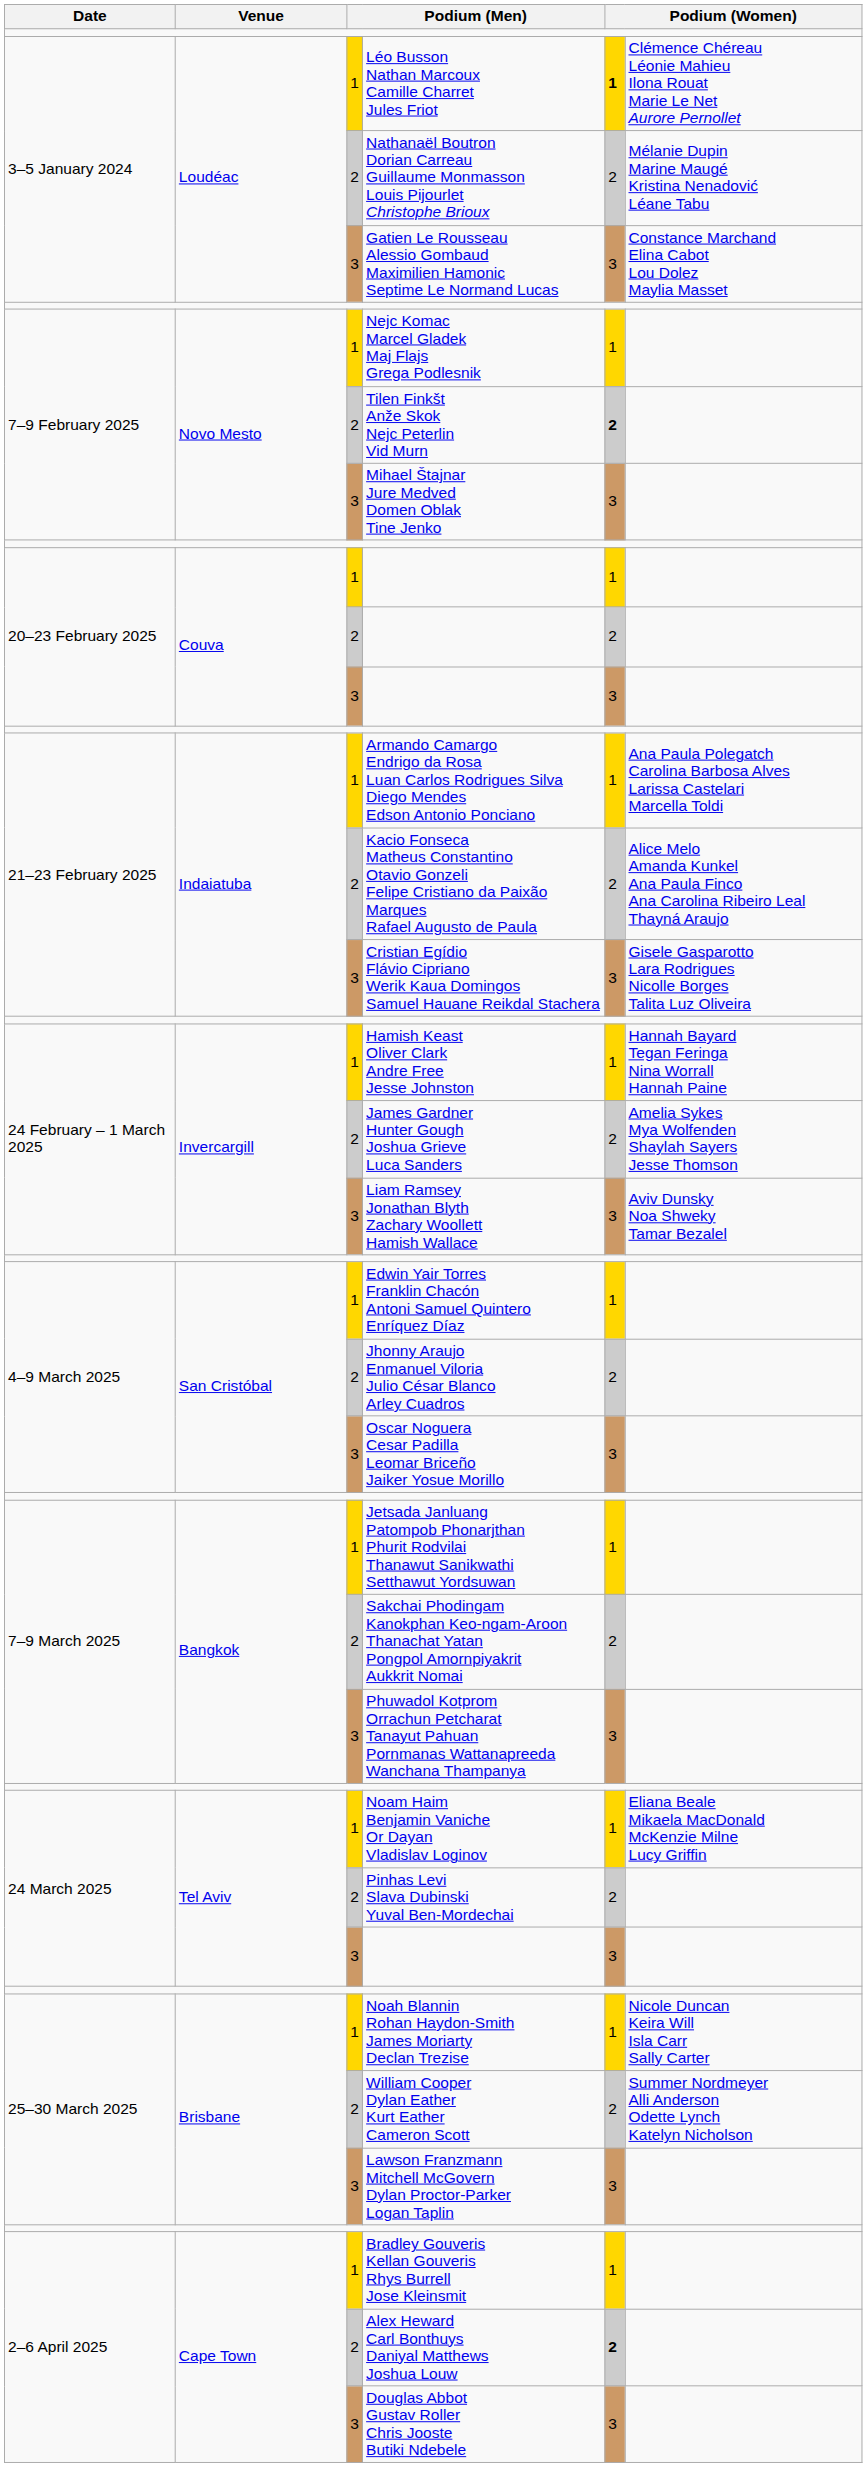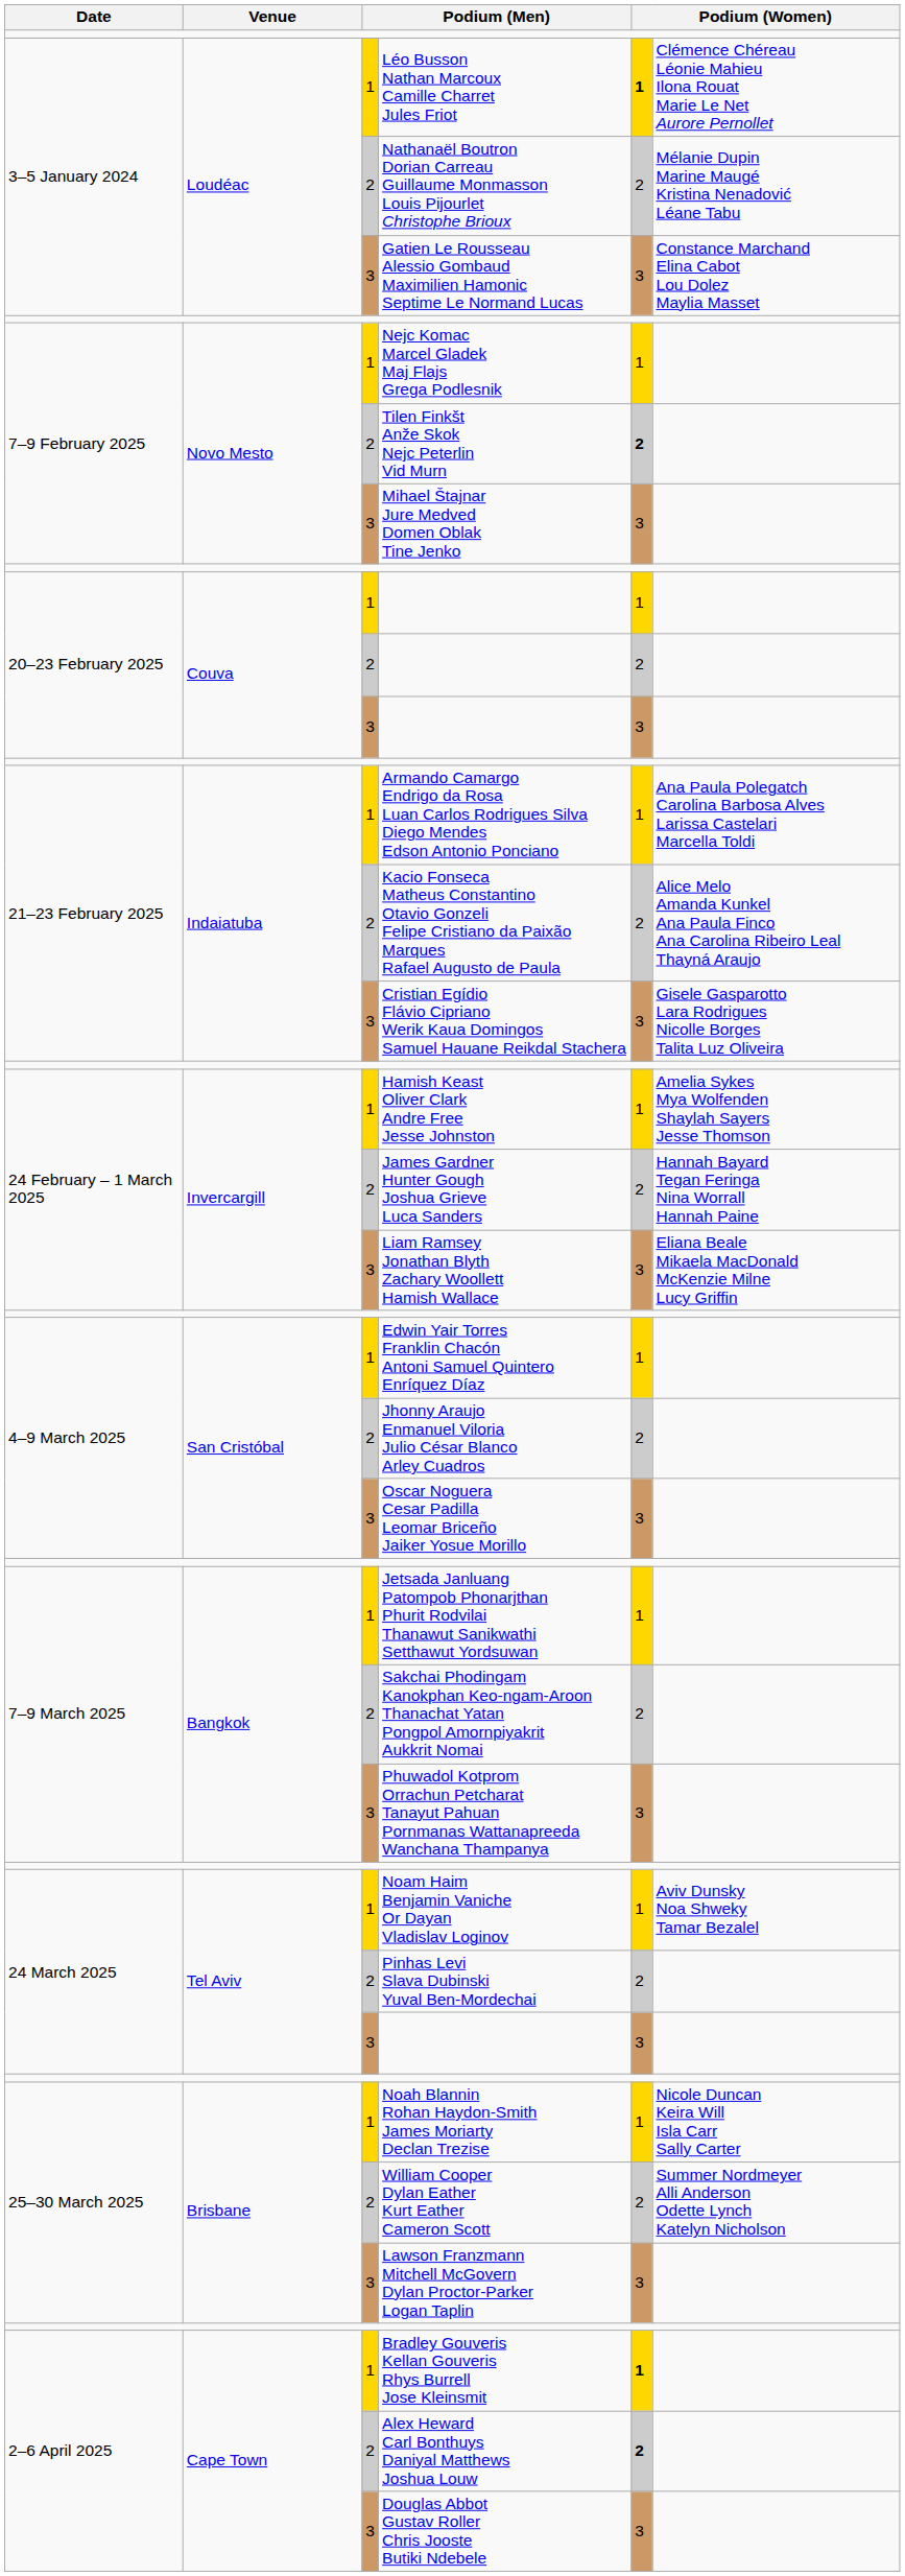 <table class="wikitable" width=70%>
 <tr>
 <th>Date</th>
 <th width=20%>Venue</th>
 <th colspan=2 width=30%>Podium (Men)</th>
 <th colspan=2 width=30%>Podium (Women)</th>
 </tr>
 <tr>
 <td colspan=6></td>
 </tr>
 <tr>
 <td rowspan=3>3–5 January 2024</td>
 <td rowspan=3><br><a href='#'>Loudéac</a></td>
 <td bgcolor=FFD700>1</td>
 <td><a href='#'>Léo Busson</a><br><a href='#'>Nathan Marcoux</a><br><a href='#'>Camille Charret</a><br><a href='#'>Jules Friot</a></td>
 <td bgcolor=FFD700><strong>1</strong></td>
 <td><a href='#'>Clémence Chéreau</a><br><a href='#'>Léonie Mahieu</a><br><a href='#'>Ilona Rouat</a><br><a href='#'>Marie Le Net</a><br><em><a href='#'>Aurore Pernollet</a></em></td>
 </tr>
 <tr>
 <td bgcolor=CCCCCC>2</td>
 <td><a href='#'>Nathanaël Boutron</a><br><a href='#'>Dorian Carreau</a><br><a href='#'>Guillaume Monmasson</a><br><a href='#'>Louis Pijourlet</a><br><em><a href='#'>Christophe Brioux</a></em></td>
 <td bgcolor=CCCCCC>2</td>
 <td><a href='#'>Mélanie Dupin</a><br><a href='#'>Marine Maugé</a><br><a href='#'>Kristina Nenadović</a><br><a href='#'>Léane Tabu</a></td>
 </tr>
 <tr>
 <td bgcolor=CC9966>3</td>
 <td><a href='#'>Gatien Le Rousseau</a><br><a href='#'>Alessio Gombaud</a><br><a href='#'>Maximilien Hamonic</a><br><a href='#'>Septime Le Normand Lucas</a></td>
 <td bgcolor=CC9966>3</td>
 <td><a href='#'>Constance Marchand</a><br><a href='#'>Elina Cabot</a><br><a href='#'>Lou Dolez</a><br><a href='#'>Maylia Masset</a></td>
 </tr>
 <tr>
 <td colspan=6></td>
 </tr>
 <tr>
 <td rowspan=3>7–9 February 2025</td>
 <td rowspan=3><br><a href='#'>Novo Mesto</a></td>
 <td bgcolor=FFD700>1</td>
 <td><a href='#'>Nejc Komac</a><br><a href='#'>Marcel Gladek</a><br><a href='#'>Maj Flajs</a><br><a href='#'>Grega Podlesnik</a></td>
 <td bgcolor=FFD700>1</td>
 <td></td>
 </tr>
 <tr>
 <td bgcolor=CCCCCC>2</td>
 <td><a href='#'>Tilen Finkšt</a><br><a href='#'>Anže Skok</a><br><a href='#'>Nejc Peterlin</a><br><a href='#'>Vid Murn</a></td>
 <td bgcolor=CCCCCC><strong>2</strong></td>
 <td></td>
 </tr>
 <tr>
 <td bgcolor=CC9966>3</td>
 <td><a href='#'>Mihael Štajnar</a><br><a href='#'>Jure Medved</a><br><a href='#'>Domen Oblak</a><br><a href='#'>Tine Jenko</a></td>
 <td bgcolor=CC9966>3</td>
 <td></td>
 </tr>
 <tr>
 <td colspan=6></td>
 </tr>
 <tr>
 <td rowspan=3>20–23 February 2025</td>
 <td rowspan=3><br><a href='#'>Couva</a></td>
 <td bgcolor=FFD700>1</td>
 <td><br><br><br></td>
 <td bgcolor=FFD700>1</td>
 <td><br><br><br></td>
 </tr>
 <tr>
 <td bgcolor=CCCCCC>2</td>
 <td><br><br><br></td>
 <td bgcolor=CCCCCC>2</td>
 <td><br><br><br></td>
 </tr>
 <tr>
 <td bgcolor=CC9966>3</td>
 <td><br><br><br></td>
 <td bgcolor=CC9966>3</td>
 <td><br><br><br></td>
 </tr>
 <tr>
 <td colspan=6></td>
 </tr>
 <tr>
 <td rowspan=3>21–23 February 2025</td>
 <td rowspan=3><br><a href='#'>Indaiatuba</a></td>
 <td bgcolor=FFD700>1</td>
 <td><a href='#'>Armando Camargo</a><br><a href='#'>Endrigo da Rosa</a><br><a href='#'>Luan Carlos Rodrigues Silva</a><br><a href='#'>Diego Mendes</a><br><a href='#'>Edson Antonio Ponciano</a></td>
 <td bgcolor=FFD700>1</td>
 <td><a href='#'>Ana Paula Polegatch</a><br><a href='#'>Carolina Barbosa Alves</a><br><a href='#'>Larissa Castelari</a><br><a href='#'>Marcella Toldi</a></td>
 </tr>
 <tr>
 <td bgcolor=CCCCCC>2</td>
 <td><a href='#'>Kacio Fonseca</a><br><a href='#'>Matheus Constantino</a><br><a href='#'>Otavio Gonzeli</a><br><a href='#'>Felipe Cristiano da Paixão Marques</a><br><a href='#'>Rafael Augusto de Paula</a></td>
 <td bgcolor=CCCCCC>2</td>
 <td><a href='#'>Alice Melo</a><br><a href='#'>Amanda Kunkel</a><br><a href='#'>Ana Paula Finco</a><br><a href='#'>Ana Carolina Ribeiro Leal</a><br><a href='#'>Thayná Araujo</a></td>
 </tr>
 <tr>
 <td bgcolor=CC9966>3</td>
 <td><a href='#'>Cristian Egídio</a><br><a href='#'>Flávio Cipriano</a><br><a href='#'>Werik Kaua Domingos</a><br><a href='#'>Samuel Hauane Reikdal Stachera</a></td>
 <td bgcolor=CC9966>3</td>
 <td><a href='#'>Gisele Gasparotto</a><br><a href='#'>Lara Rodrigues</a><br><a href='#'>Nicolle Borges</a><br><a href='#'>Talita Luz Oliveira</a></td>
 </tr>
 <tr>
 <td colspan=6></td>
 </tr>
 <tr>
 <td rowspan=3>24 February – 1 March 2025</td>
 <td rowspan=3><br><a href='#'>Invercargill</a></td>
 <td bgcolor=FFD700>1</td>
 <td><a href='#'>Hamish Keast</a><br><a href='#'>Oliver Clark</a><br><a href='#'>Andre Free</a><br><a href='#'>Jesse Johnston</a></td>
 <td bgcolor=FFD700>1</td>
-<td><a href='#'>Hannah Bayard</a><br><a href='#'>Tegan Feringa</a><br><a href='#'>Nina Worrall</a><br><a href='#'>Hannah Paine</a></td>
+<td><a href='#'>Amelia Sykes</a><br><a href='#'>Mya Wolfenden</a><br><a href='#'>Shaylah Sayers</a><br><a href='#'>Jesse Thomson</a></td>
 </tr>
 <tr>
 <td bgcolor=CCCCCC>2</td>
 <td><a href='#'>James Gardner</a><br><a href='#'>Hunter Gough</a><br><a href='#'>Joshua Grieve</a><br><a href='#'>Luca Sanders</a></td>
 <td bgcolor=CCCCCC>2</td>
-<td><a href='#'>Amelia Sykes</a><br><a href='#'>Mya Wolfenden</a><br><a href='#'>Shaylah Sayers</a><br><a href='#'>Jesse Thomson</a></td>
+<td><a href='#'>Hannah Bayard</a><br><a href='#'>Tegan Feringa</a><br><a href='#'>Nina Worrall</a><br><a href='#'>Hannah Paine</a></td>
 </tr>
 <tr>
 <td bgcolor=CC9966>3</td>
 <td><a href='#'>Liam Ramsey</a><br><a href='#'>Jonathan Blyth</a><br><a href='#'>Zachary Woollett</a><br><a href='#'>Hamish Wallace</a></td>
 <td bgcolor=CC9966>3</td>
-<td><a href='#'>Aviv Dunsky</a><br><a href='#'>Noa Shweky</a><br><a href='#'>Tamar Bezalel</a></td>
+<td><a href='#'>Eliana Beale</a><br><a href='#'>Mikaela MacDonald</a><br><a href='#'>McKenzie Milne</a><br><a href='#'>Lucy Griffin</a></td>
 </tr>
 <tr>
 <td colspan=6></td>
 </tr>
 <tr>
 <td rowspan=3>4–9 March 2025</td>
 <td rowspan=3><br><a href='#'>San Cristóbal</a></td>
 <td bgcolor=FFD700>1</td>
 <td><a href='#'>Edwin Yair Torres</a><br><a href='#'>Franklin Chacón</a><br><a href='#'>Antoni Samuel Quintero</a><br><a href='#'>Enríquez Díaz</a></td>
 <td bgcolor=FFD700>1</td>
 <td></td>
 </tr>
 <tr>
 <td bgcolor=CCCCCC>2</td>
 <td><a href='#'>Jhonny Araujo</a><br><a href='#'>Enmanuel Viloria</a><br><a href='#'>Julio César Blanco</a><br><a href='#'>Arley Cuadros</a></td>
 <td bgcolor=CCCCCC>2</td>
 <td></td>
 </tr>
 <tr>
 <td bgcolor=CC9966>3</td>
 <td><a href='#'>Oscar Noguera</a><br><a href='#'>Cesar Padilla</a><br><a href='#'>Leomar Briceño</a><br><a href='#'>Jaiker Yosue Morillo</a></td>
 <td bgcolor=CC9966>3</td>
 <td></td>
 </tr>
 <tr>
 <td colspan=6></td>
 </tr>
 <tr>
 <td rowspan=3>7–9 March 2025</td>
 <td rowspan=3><br><a href='#'>Bangkok</a></td>
 <td bgcolor=FFD700>1</td>
 <td><a href='#'>Jetsada Janluang</a><br><a href='#'>Patompob Phonarjthan</a><br><a href='#'>Phurit Rodvilai</a><br><a href='#'>Thanawut Sanikwathi</a><br><a href='#'>Setthawut Yordsuwan</a></td>
 <td bgcolor=FFD700>1</td>
 <td></td>
 </tr>
 <tr>
 <td bgcolor=CCCCCC>2</td>
 <td><a href='#'>Sakchai Phodingam</a><br><a href='#'>Kanokphan Keo-ngam-Aroon</a><br><a href='#'>Thanachat Yatan</a><br><a href='#'>Pongpol Amornpiyakrit</a><br><a href='#'>Aukkrit Nomai</a></td>
 <td bgcolor=CCCCCC>2</td>
 <td></td>
 </tr>
 <tr>
 <td bgcolor=CC9966>3</td>
 <td><a href='#'>Phuwadol Kotprom</a><br><a href='#'>Orrachun Petcharat</a><br><a href='#'>Tanayut Pahuan</a><br><a href='#'>Pornmanas Wattanapreeda</a><br><a href='#'>Wanchana Thampanya</a></td>
 <td bgcolor=CC9966>3</td>
 <td></td>
 </tr>
 <tr>
 <td colspan=6></td>
 </tr>
 <tr>
 <td rowspan=3>24 March 2025</td>
 <td rowspan=3><br><a href='#'>Tel Aviv</a></td>
 <td bgcolor=FFD700>1</td>
 <td><a href='#'>Noam Haim</a><br><a href='#'>Benjamin Vaniche</a><br><a href='#'>Or Dayan</a><br><a href='#'>Vladislav Loginov</a></td>
 <td bgcolor=FFD700>1</td>
-<td><a href='#'>Eliana Beale</a><br><a href='#'>Mikaela MacDonald</a><br><a href='#'>McKenzie Milne</a><br><a href='#'>Lucy Griffin</a></td>
+<td><a href='#'>Aviv Dunsky</a><br><a href='#'>Noa Shweky</a><br><a href='#'>Tamar Bezalel</a></td>
 </tr>
 <tr>
 <td bgcolor=CCCCCC>2</td>
 <td><a href='#'>Pinhas Levi</a><br><a href='#'>Slava Dubinski</a><br><a href='#'>Yuval Ben-Mordechai</a></td>
 <td bgcolor=CCCCCC>2</td>
 <td></td>
 </tr>
 <tr>
 <td bgcolor=CC9966>3</td>
 <td><br><br><br></td>
 <td bgcolor=CC9966>3</td>
 <td><br><br><br></td>
 </tr>
 <tr>
 <td colspan=6></td>
 </tr>
 <tr>
 <td rowspan=3>25–30 March 2025</td>
 <td rowspan=3><br><a href='#'>Brisbane</a></td>
 <td bgcolor=FFD700>1</td>
 <td><a href='#'>Noah Blannin</a><br><a href='#'>Rohan Haydon-Smith</a><br><a href='#'>James Moriarty</a><br><a href='#'>Declan Trezise</a></td>
 <td bgcolor=FFD700>1</td>
 <td><a href='#'>Nicole Duncan</a><br><a href='#'>Keira Will</a><br><a href='#'>Isla Carr</a><br><a href='#'>Sally Carter</a></td>
 </tr>
 <tr>
 <td bgcolor=CCCCCC>2</td>
 <td><a href='#'>William Cooper</a><br><a href='#'>Dylan Eather</a><br><a href='#'>Kurt Eather</a><br><a href='#'>Cameron Scott</a></td>
 <td bgcolor=CCCCCC>2</td>
 <td><a href='#'>Summer Nordmeyer</a><br><a href='#'>Alli Anderson</a><br><a href='#'>Odette Lynch</a><br><a href='#'>Katelyn Nicholson</a></td>
 </tr>
 <tr>
 <td bgcolor=CC9966>3</td>
 <td><a href='#'>Lawson Franzmann</a><br><a href='#'>Mitchell McGovern</a><br><a href='#'>Dylan Proctor-Parker</a><br><a href='#'>Logan Taplin</a></td>
 <td bgcolor=CC9966>3</td>
 <td></td>
 </tr>
 <tr>
 <td colspan=6></td>
 </tr>
 <tr>
 <td rowspan=3>2–6 April 2025</td>
 <td rowspan=3><br><a href='#'>Cape Town</a></td>
 <td bgcolor=FFD700>1</td>
 <td><a href='#'>Bradley Gouveris</a><br><a href='#'>Kellan Gouveris</a><br><a href='#'>Rhys Burrell</a><br><a href='#'>Jose Kleinsmit</a></td>
-<td bgcolor=FFD700>1</td>
+<td bgcolor=FFD700><strong>1</strong></td>
 <td></td>
 </tr>
 <tr>
 <td bgcolor=CCCCCC>2</td>
 <td><a href='#'>Alex Heward</a><br><a href='#'>Carl Bonthuys</a><br><a href='#'>Daniyal Matthews</a><br><a href='#'>Joshua Louw</a></td>
 <td bgcolor=CCCCCC><strong>2</strong></td>
 <td></td>
 </tr>
 <tr>
 <td bgcolor=CC9966>3</td>
 <td><a href='#'>Douglas Abbot</a><br><a href='#'>Gustav Roller</a><br><a href='#'>Chris Jooste</a><br><a href='#'>Butiki Ndebele</a></td>
 <td bgcolor=CC9966>3</td>
 <td></td>
 </tr>
 </table>
